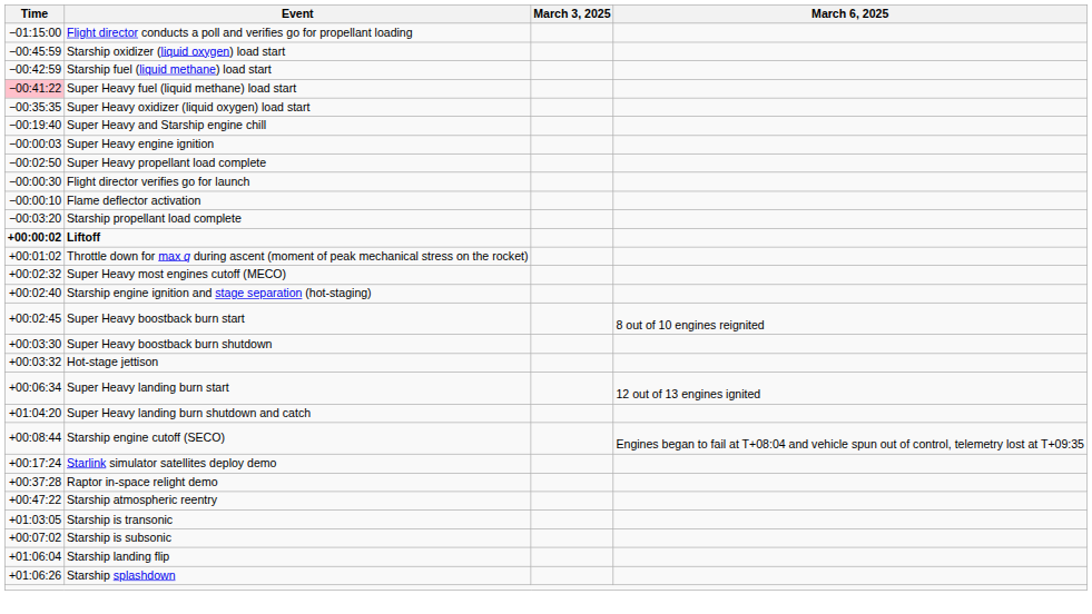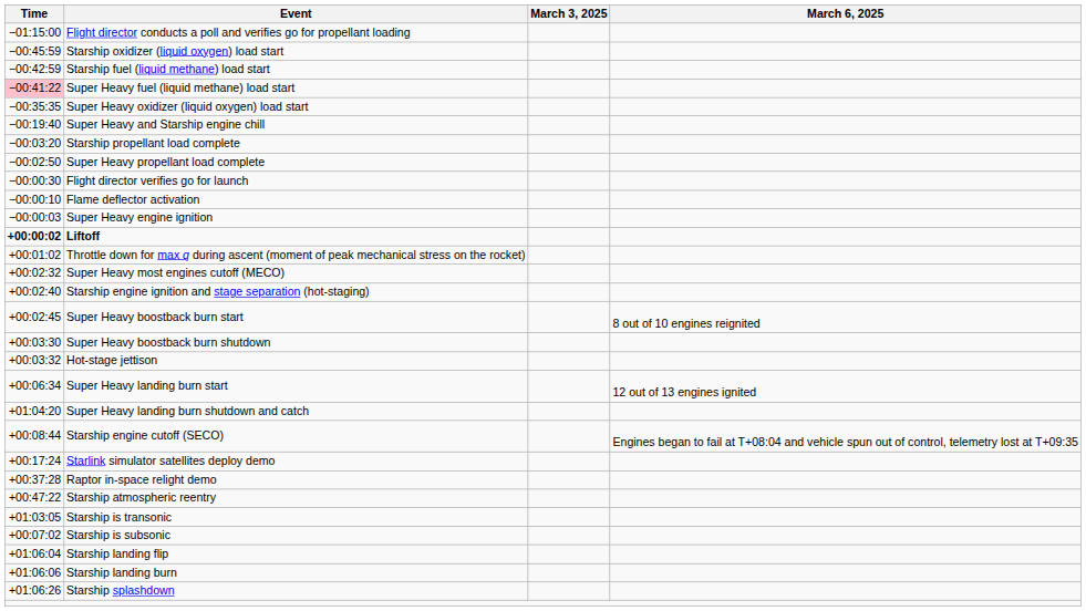 <table class="wikitable collapsible">
 <tr>
 <th>Time</th>
 <th>Event</th>
 <th>March 3, 2025</th>
 <th>March 6, 2025</th>
 </tr>
 <tr>
 <td style="text-align:right">−01:15:00</td>
 <td><a href='#'>Flight director</a> conducts a poll and verifies go for propellant loading</td>
 <td></td>
 <td></td>
 </tr>
 <tr>
 <td style="text-align:right">−00:45:59</td>
 <td>Starship oxidizer (<a href='#'>liquid oxygen</a>) load start</td>
 <td></td>
 <td></td>
 </tr>
 <tr>
 <td style="text-align:right">−00:42:59</td>
 <td>Starship fuel (<a href='#'>liquid methane</a>) load start</td>
 <td></td>
 <td></td>
 </tr>
 <tr>
 <td style="background: pink; text-align:right">−00:41:22</td>
 <td>Super Heavy fuel (liquid methane) load start</td>
 <td></td>
 <td></td>
 </tr>
 <tr>
 <td style="text-align:right">−00:35:35</td>
 <td>Super Heavy oxidizer (liquid oxygen) load start</td>
 <td></td>
 <td></td>
 </tr>
 <tr>
 <td style="text-align:right">−00:19:40</td>
 <td>Super Heavy and Starship engine chill</td>
 <td></td>
 <td></td>
 </tr>
 <tr>
-<td style="text-align:right">−00:00:03</td>
-<td>Super Heavy engine ignition</td>
+<td style="text-align:right">−00:03:20</td>
+<td>Starship propellant load complete</td>
 <td></td>
 <td></td>
 </tr>
 <tr>
 <td style="text-align:right">−00:02:50</td>
 <td>Super Heavy propellant load complete</td>
 <td></td>
 <td></td>
 </tr>
 <tr>
 <td style="text-align:right">−00:00:30</td>
 <td>Flight director verifies go for launch</td>
 <td></td>
 <td></td>
 </tr>
 <tr>
 <td style="text-align:right">−00:00:10</td>
 <td>Flame deflector activation</td>
 <td></td>
 <td></td>
 </tr>
 <tr>
-<td style="text-align:right">−00:03:20</td>
-<td>Starship propellant load complete</td>
+<td style="text-align:right">−00:00:03</td>
+<td>Super Heavy engine ignition</td>
 <td></td>
 <td></td>
 </tr>
 <tr>
 <td style="text-align:right"><strong>+00:00:02</strong></td>
 <td><strong>Liftoff</strong></td>
 <td></td>
 <td></td>
 </tr>
 <tr>
 <td style="text-align:right">+00:01:02</td>
 <td>Throttle down for <a href='#'>max <em>q</em></a> during ascent (moment of peak mechanical stress on the rocket)</td>
 <td></td>
 <td></td>
 </tr>
 <tr>
 <td style="text-align:right">+00:02:32</td>
 <td>Super Heavy most engines cutoff (MECO)</td>
 <td></td>
 <td></td>
 </tr>
 <tr>
 <td style="text-align:right">+00:02:40</td>
 <td>Starship engine ignition and <a href='#'>stage separation</a> (hot-staging)</td>
 <td></td>
 <td></td>
 </tr>
 <tr>
 <td style="text-align:right">+00:02:45</td>
 <td>Super Heavy boostback burn start</td>
 <td></td>
 <td><br>8 out of 10 engines reignited</td>
 </tr>
 <tr>
 <td style="text-align:right">+00:03:30</td>
 <td>Super Heavy boostback burn shutdown</td>
 <td></td>
 <td></td>
 </tr>
 <tr>
 <td style="text-align:right">+00:03:32</td>
 <td>Hot-stage jettison</td>
 <td></td>
 <td></td>
 </tr>
 <tr>
 <td style="text-align:right">+00:06:34</td>
 <td>Super Heavy landing burn start</td>
 <td></td>
 <td><br>12 out of 13 engines ignited</td>
 </tr>
 <tr>
 <td style="text-align:right">+01:04:20</td>
 <td>Super Heavy landing burn shutdown and catch</td>
 <td></td>
 <td></td>
 </tr>
 <tr>
 <td style="text-align:right">+00:08:44</td>
 <td>Starship engine cutoff (SECO)</td>
 <td></td>
 <td><br>Engines began to fail at T+08:04 and vehicle spun out of control, telemetry lost at T+09:35</td>
 </tr>
 <tr>
 <td style="text-align:right">+00:17:24</td>
 <td><a href='#'>Starlink</a> simulator satellites deploy demo</td>
 <td></td>
 <td></td>
 </tr>
 <tr>
 <td style="text-align:right">+00:37:28</td>
 <td>Raptor in-space relight demo</td>
 <td></td>
 <td></td>
 </tr>
 <tr>
 <td style="text-align:right">+00:47:22</td>
 <td>Starship atmospheric reentry</td>
 <td></td>
 <td></td>
 </tr>
 <tr>
 <td style="text-align:right">+01:03:05</td>
 <td>Starship is transonic</td>
 <td></td>
 <td></td>
 </tr>
 <tr>
 <td style="text-align:right">+00:07:02</td>
 <td>Starship is subsonic</td>
 <td></td>
 <td></td>
 </tr>
 <tr>
 <td style="text-align:right">+01:06:04</td>
 <td>Starship landing flip</td>
 <td></td>
 <td></td>
 </tr>
 <tr>
+<td style="text-align:right">+01:06:06</td>
+<td>Starship landing burn</td>
+<td></td>
+<td></td>
+</tr>
+<tr>
 <td style="text-align:right">+01:06:26</td>
 <td>Starship <a href='#'>splashdown</a></td>
 <td></td>
 <td></td>
 </tr>
 <tr>
 <td colspan="4"></td>
 </tr>
 </table>
